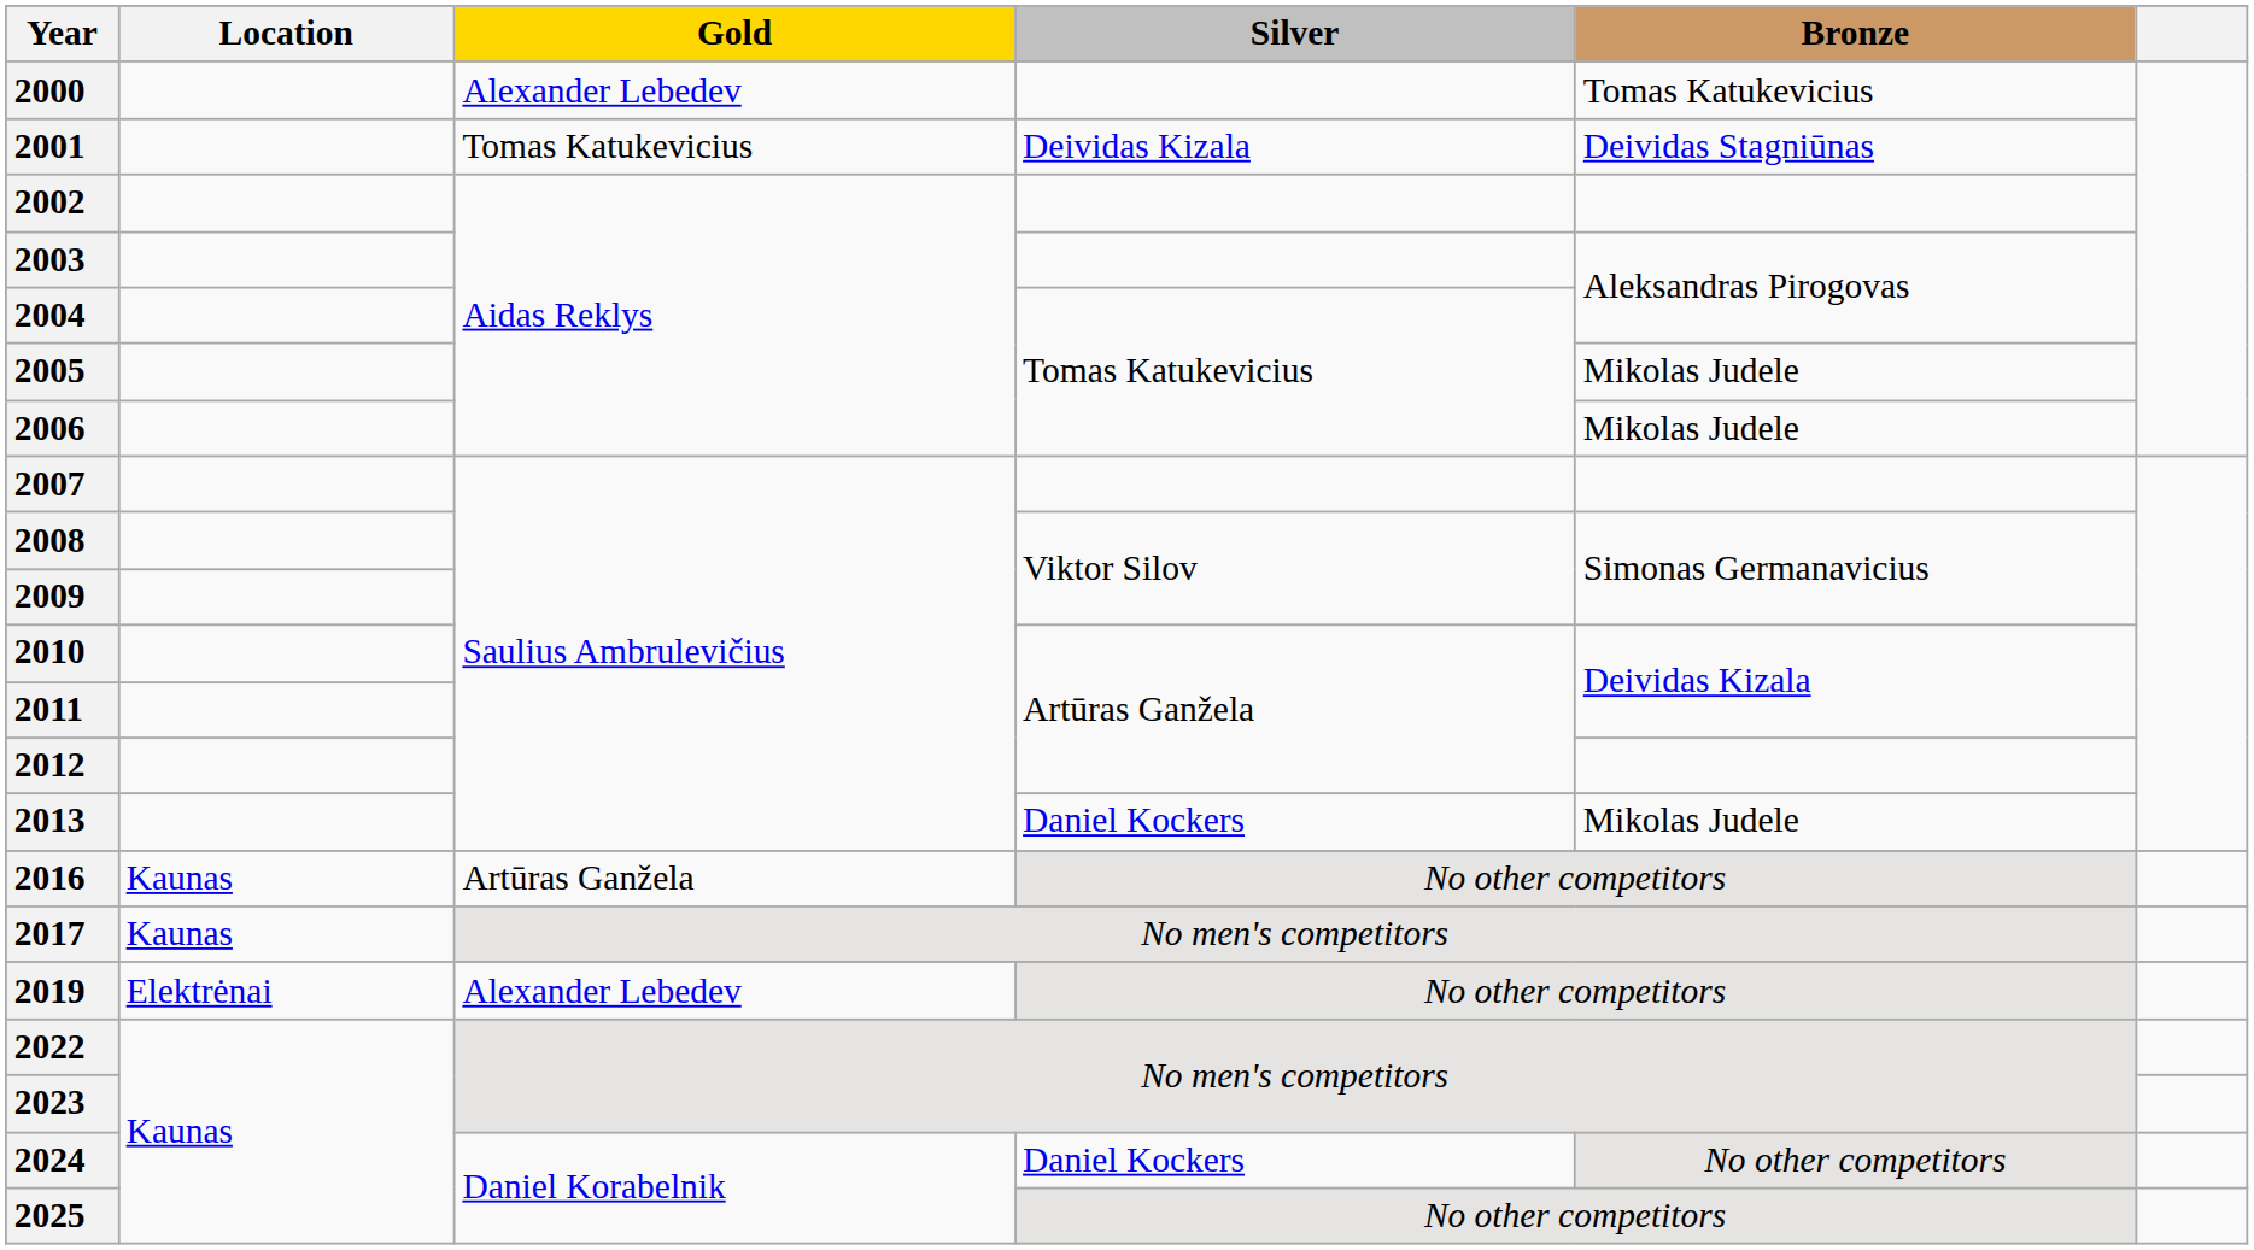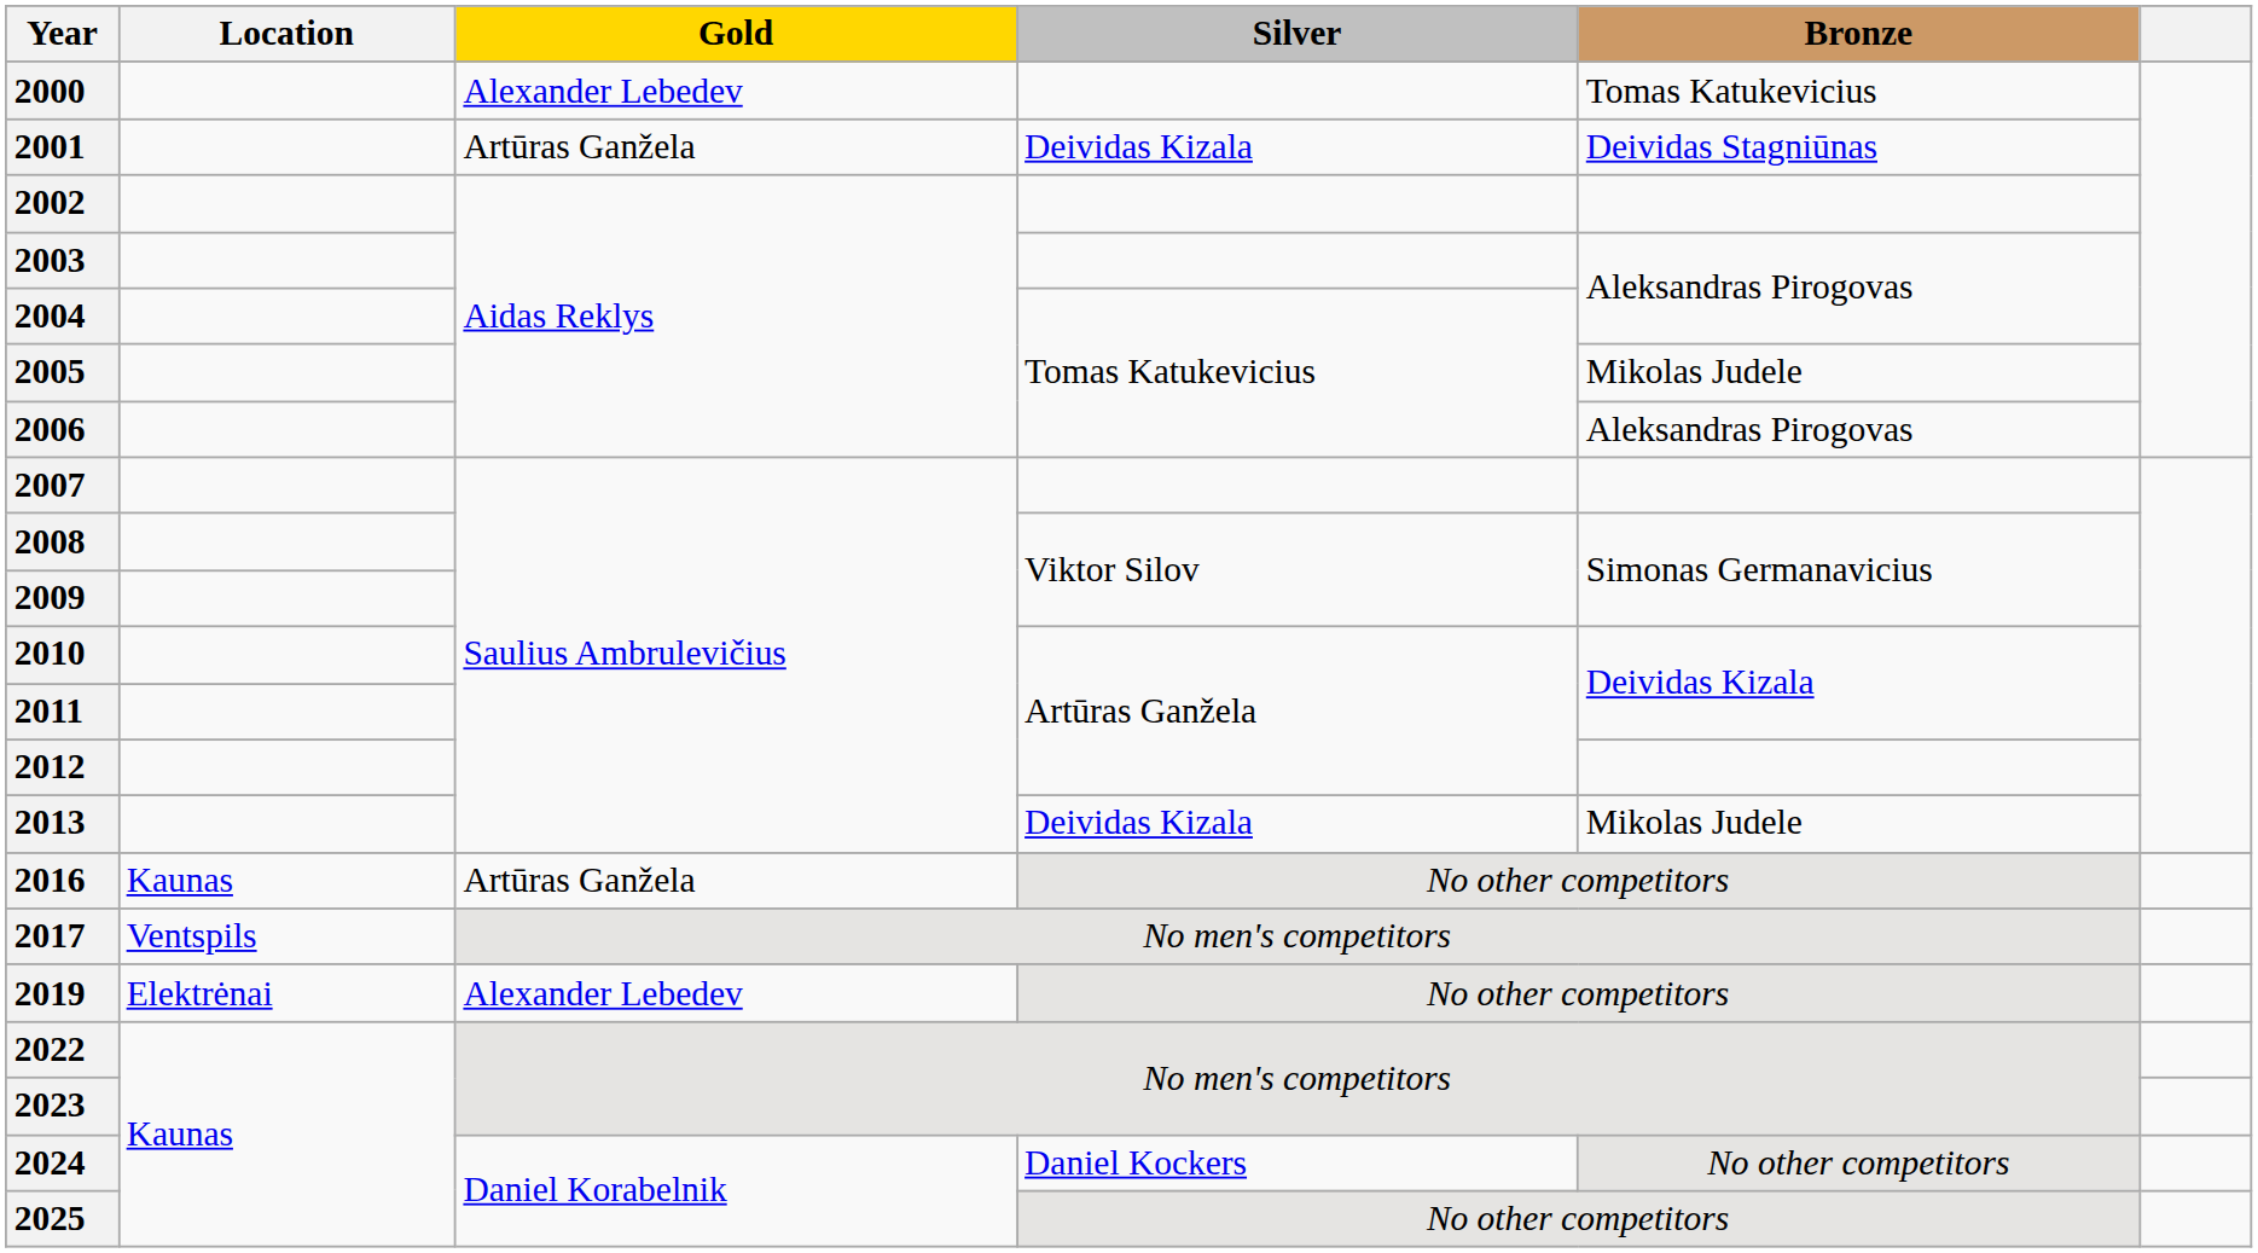 <table class="wikitable unsortable" style="text-align:left; width:80%">
 <tr>
 <th scope="col" style="text-align:center; width:5%">Year</th>
 <th scope="col" style="text-align:center; width:15%">Location</th>
 <td scope="col" style="text-align:center; width:25%; background:gold"><strong>Gold</strong></td>
 <td scope="col" style="text-align:center; width:25%; background:silver"><strong>Silver</strong></td>
 <td scope="col" style="text-align:center; width:25%; background:#c96"><strong>Bronze</strong></td>
 <th scope="col" style="text-align:center; width:5%"></th>
 </tr>
 <tr>
 <th scope="row" style="text-align:left">2000</th>
 <td></td>
 <td> <a href='#'>Alexander Lebedev</a></td>
 <td></td>
 <td>Tomas Katukevicius</td>
 <td rowspan="7"></td>
 </tr>
 <tr>
 <th scope="row" style="text-align:left">2001</th>
 <td></td>
-<td>Tomas Katukevicius</td>
+<td>Artūras Ganžela</td>
 <td><a href='#'>Deividas Kizala</a></td>
 <td><a href='#'>Deividas Stagniūnas</a></td>
 </tr>
 <tr>
 <th scope="row" style="text-align:left">2002</th>
 <td></td>
 <td rowspan="5"><a href='#'>Aidas Reklys</a></td>
 <td></td>
 <td></td>
 </tr>
 <tr>
 <th scope="row" style="text-align:left">2003</th>
 <td></td>
 <td></td>
 <td rowspan="2">Aleksandras Pirogovas</td>
 </tr>
 <tr>
 <th scope="row" style="text-align:left">2004</th>
 <td></td>
 <td rowspan="3">Tomas Katukevicius</td>
 </tr>
 <tr>
 <th scope="row" style="text-align:left">2005</th>
 <td></td>
 <td>Mikolas Judele</td>
 </tr>
 <tr>
 <th scope="row" style="text-align:left">2006</th>
 <td></td>
-<td>Mikolas Judele</td>
+<td>Aleksandras Pirogovas</td>
 </tr>
 <tr>
 <th scope="row" style="text-align:left">2007</th>
 <td></td>
 <td rowspan="7"><a href='#'>Saulius Ambrulevičius</a></td>
 <td></td>
 <td></td>
 <td rowspan="7"></td>
 </tr>
 <tr>
 <th scope="row" style="text-align:left">2008</th>
 <td></td>
 <td rowspan="2">Viktor Silov</td>
 <td rowspan="2">Simonas Germanavicius</td>
 </tr>
 <tr>
 <th scope="row" style="text-align:left">2009</th>
 <td></td>
 </tr>
 <tr>
 <th scope="row" style="text-align:left">2010</th>
 <td></td>
 <td rowspan="3">Artūras Ganžela</td>
 <td rowspan="2"><a href='#'>Deividas Kizala</a></td>
 </tr>
 <tr>
 <th scope="row" style="text-align:left">2011</th>
 <td></td>
 </tr>
 <tr>
 <th scope="row" style="text-align:left">2012</th>
 <td></td>
 <td></td>
 </tr>
 <tr>
 <th scope="row" style="text-align:left">2013</th>
 <td></td>
-<td><a href='#'>Daniel Kockers</a></td>
+<td><a href='#'>Deividas Kizala</a></td>
 <td>Mikolas Judele</td>
 </tr>
 <tr>
 <th scope="row" style="text-align:left">2016</th>
 <td><a href='#'>Kaunas</a></td>
 <td>Artūras Ganžela</td>
 <td colspan="2" align="center" bgcolor="e5e4e2"><em>No other competitors</em></td>
 <td></td>
 </tr>
 <tr>
 <th scope="row" style="text-align:left">2017</th>
-<td><a href='#'>Kaunas</a></td>
+<td> <a href='#'>Ventspils</a></td>
 <td colspan="3" align="center" bgcolor="e5e4e2"><em>No men's competitors</em></td>
 <td></td>
 </tr>
 <tr>
 <th scope="row" style="text-align:left">2019</th>
 <td><a href='#'>Elektrėnai</a></td>
 <td> <a href='#'>Alexander Lebedev</a></td>
 <td colspan="2" align="center" bgcolor="e5e4e2"><em>No other competitors</em></td>
 <td></td>
 </tr>
 <tr>
 <th scope="row" style="text-align:left">2022</th>
 <td rowspan="4"><a href='#'>Kaunas</a></td>
 <td colspan="3" rowspan="2" align="center" bgcolor="e5e4e2"><em>No men's competitors</em></td>
 <td></td>
 </tr>
 <tr>
 <th scope="row" style="text-align:left">2023</th>
 <td></td>
 </tr>
 <tr>
 <th scope="row" style="text-align:left">2024</th>
 <td rowspan="2"><a href='#'>Daniel Korabelnik</a></td>
 <td><a href='#'>Daniel Kockers</a></td>
 <td align="center" bgcolor="e5e4e2"><em>No other competitors</em></td>
 <td></td>
 </tr>
 <tr>
 <th scope="row" style="text-align:left">2025</th>
 <td colspan="2" align="center" bgcolor="e5e4e2"><em>No other competitors</em></td>
 <td></td>
 </tr>
 </table>
